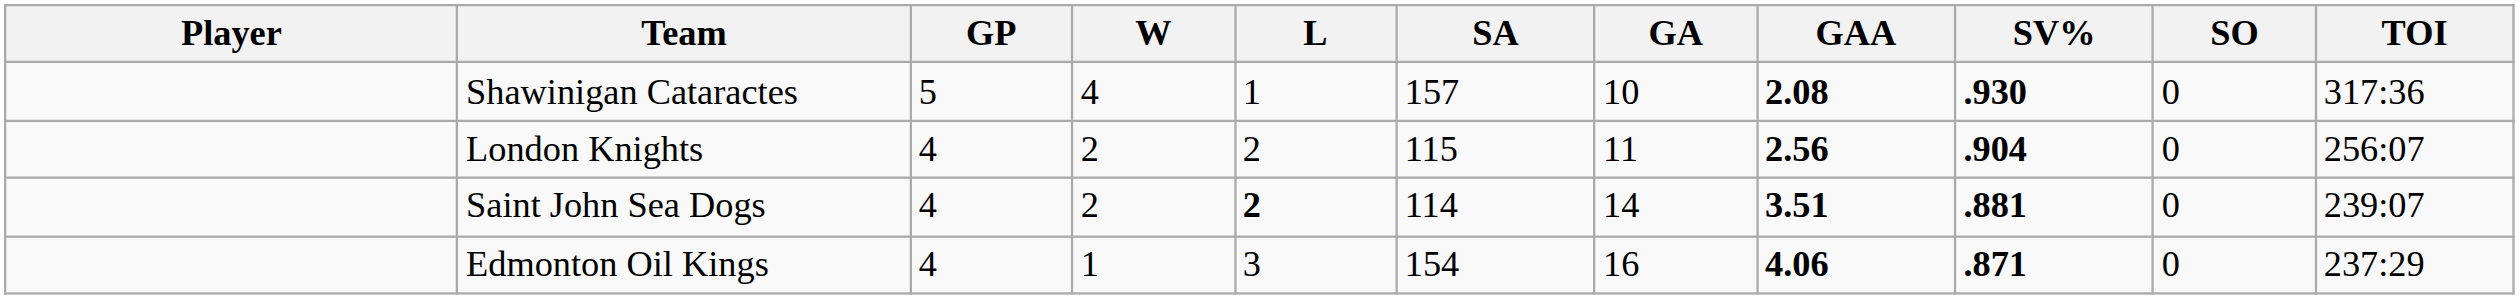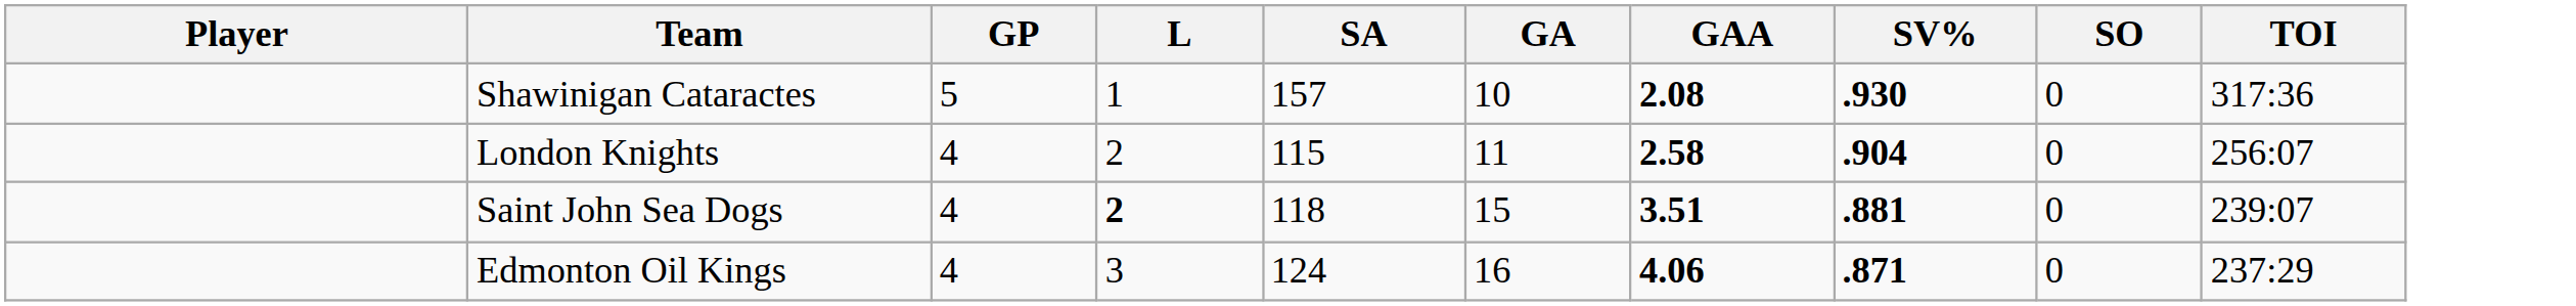 <table class="wikitable sortable">
 <tr>
 <th style="width:12em">Player</th>
 <th style="width:12em">Team</th>
 <th style="width:4em">GP</th>
-<th style="width:4em">W</th>
 <th style="width:4em">L</th>
 <th style="width:5em">SA</th>
 <th style="width:4em">GA</th>
 <th style="width:5em">GAA</th>
 <th style="width:5em">SV%</th>
 <th style="width:4em">SO</th>
 <th style="width:5em">TOI</th>
 </tr>
 <tr>
 <td></td>
 <td>Shawinigan Cataractes</td>
 <td>5</td>
-<td>4</td>
 <td>1</td>
 <td>157</td>
 <td>10</td>
 <td><strong>2.08</strong></td>
 <td><strong>.930</strong></td>
 <td>0</td>
 <td>317:36</td>
 </tr>
 <tr>
 <td></td>
 <td>London Knights</td>
 <td>4</td>
 <td>2</td>
-<td>2</td>
 <td>115</td>
 <td>11</td>
-<td><strong>2.56</strong></td>
+<td><strong>2.58</strong></td>
 <td><strong>.904</strong></td>
 <td>0</td>
 <td>256:07</td>
 </tr>
 <tr>
 <td></td>
 <td>Saint John Sea Dogs</td>
 <td>4</td>
-<td>2</td>
 <td><strong>2</strong></td>
-<td>114</td>
-<td>14</td>
+<td>118</td>
+<td>15</td>
 <td><strong>3.51</strong></td>
 <td><strong>.881</strong></td>
 <td>0</td>
 <td>239:07</td>
 </tr>
 <tr>
 <td></td>
 <td>Edmonton Oil Kings</td>
 <td>4</td>
-<td>1</td>
 <td>3</td>
-<td>154</td>
+<td>124</td>
 <td>16</td>
 <td><strong>4.06</strong></td>
 <td><strong>.871</strong></td>
 <td>0</td>
 <td>237:29</td>
 </tr>
 </table>
